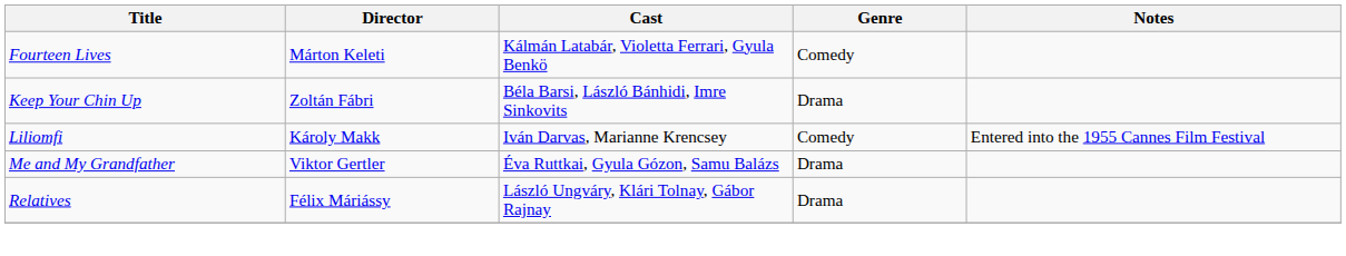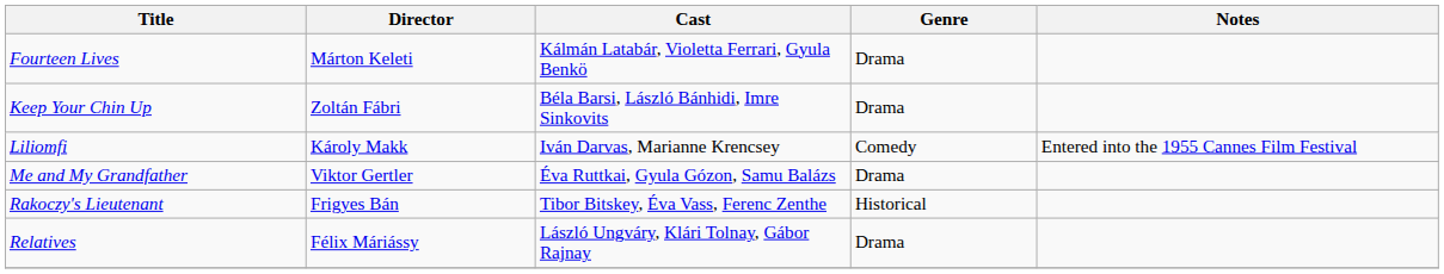 <table class="wikitable" width= "100%">
 <tr>
 <th width=21%>Title</th>
 <th width=16%>Director</th>
 <th width=22%>Cast</th>
 <th width=13%>Genre</th>
 <th width=28%>Notes</th>
 </tr>
 <tr>
 <td><em><a href='#'>Fourteen Lives</a></em></td>
 <td><a href='#'>Márton Keleti</a></td>
 <td><a href='#'>Kálmán Latabár</a>, <a href='#'>Violetta Ferrari</a>, <a href='#'>Gyula Benkö</a></td>
-<td>Comedy</td>
+<td>Drama</td>
 <td></td>
 </tr>
 <tr>
 <td><em><a href='#'>Keep Your Chin Up</a></em></td>
 <td><a href='#'>Zoltán Fábri</a></td>
 <td><a href='#'>Béla Barsi</a>, <a href='#'>László Bánhidi</a>, <a href='#'>Imre Sinkovits</a></td>
 <td>Drama</td>
 <td></td>
 </tr>
 <tr>
 <td><em><a href='#'>Liliomfi</a></em></td>
 <td><a href='#'>Károly Makk</a></td>
 <td><a href='#'>Iván Darvas</a>, Marianne Krencsey</td>
 <td>Comedy</td>
 <td>Entered into the <a href='#'>1955 Cannes Film Festival</a></td>
 </tr>
 <tr>
 <td><em><a href='#'>Me and My Grandfather</a></em></td>
 <td><a href='#'>Viktor Gertler</a></td>
 <td><a href='#'>Éva Ruttkai</a>, <a href='#'>Gyula Gózon</a>, <a href='#'>Samu Balázs</a></td>
 <td>Drama</td>
 <td></td>
 </tr>
 <tr>
+<td><em><a href='#'>Rakoczy's Lieutenant</a></em></td>
+<td><a href='#'>Frigyes Bán</a></td>
+<td><a href='#'>Tibor Bitskey</a>, <a href='#'>Éva Vass</a>, <a href='#'>Ferenc Zenthe</a></td>
+<td>Historical</td>
+<td></td>
+</tr>
+<tr>
 <td><em><a href='#'>Relatives</a></em></td>
 <td><a href='#'>Félix Máriássy</a></td>
 <td><a href='#'>László Ungváry</a>, <a href='#'>Klári Tolnay</a>, <a href='#'>Gábor Rajnay</a></td>
 <td>Drama</td>
 <td></td>
 </tr>
 <tr>
 </tr>
 </table>
